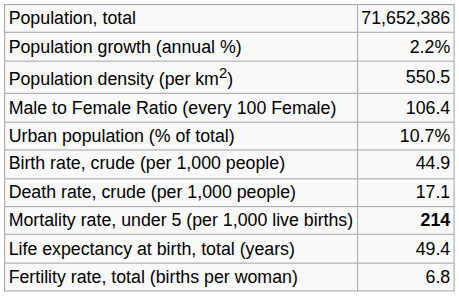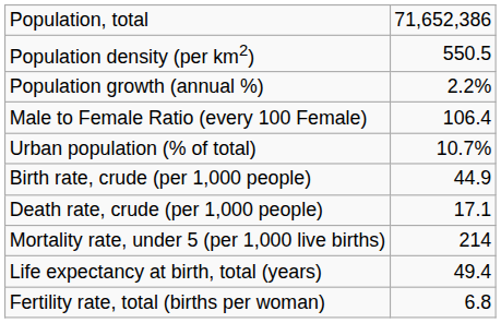 <table class="wikitable">
 <tr>
 <td>Population, total</td>
 <td style="text-align: right;">71,652,386</td>
 </tr>
 <tr>
+<td>Population density (per km<sup>2</sup>)</td>
+<td style="text-align: right;">550.5</td>
+</tr>
+<tr>
 <td>Population growth (annual %)</td>
 <td style="text-align: right;">2.2%</td>
-</tr>
-<tr>
-<td>Population density (per km<sup>2</sup>)</td>
-<td style="text-align: right;">550.5</td>
 </tr>
 <tr>
 <td>Male to Female Ratio (every 100 Female)</td>
 <td style="text-align: right;">106.4</td>
 </tr>
 <tr>
 <td>Urban population (% of total)</td>
 <td style="text-align: right;">10.7%</td>
 </tr>
 <tr>
 <td>Birth rate, crude (per 1,000 people)</td>
 <td style="text-align: right;">44.9</td>
 </tr>
 <tr>
 <td>Death rate, crude (per 1,000 people)</td>
 <td style="text-align: right;">17.1</td>
 </tr>
 <tr>
 <td>Mortality rate, under 5 (per 1,000 live births)</td>
-<td style="text-align: right;"><strong>214</strong></td>
+<td style="text-align: right;">214</td>
 </tr>
 <tr>
 <td>Life expectancy at birth, total (years)</td>
 <td style="text-align: right;">49.4</td>
 </tr>
 <tr>
 <td>Fertility rate, total (births per woman)</td>
 <td style="text-align: right;">6.8</td>
 </tr>
 </table>
